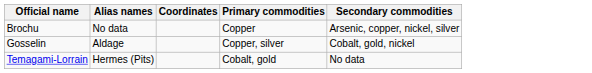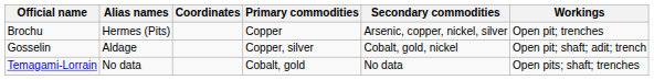 <table class="sortable wikitable">
 <tr>
 <th>Official name</th>
 <th>Alias names</th>
 <th>Coordinates</th>
 <th>Primary commodities</th>
 <th>Secondary commodities</th>
+<th>Workings</th>
 </tr>
 <tr>
 <td>Brochu</td>
-<td>No data</td>
+<td>Hermes (Pits)</td>
 <td></td>
 <td>Copper</td>
 <td>Arsenic, copper, nickel, silver</td>
+<td>Open pit; trenches</td>
 </tr>
 <tr>
 <td>Gosselin</td>
 <td>Aldage</td>
 <td></td>
 <td>Copper, silver</td>
 <td>Cobalt, gold, nickel</td>
+<td>Open pit; shaft; adit; trench</td>
 </tr>
 <tr>
 <td><a href='#'>Temagami-Lorrain</a></td>
-<td>Hermes (Pits)</td>
+<td>No data</td>
 <td></td>
 <td>Cobalt, gold</td>
 <td>No data</td>
+<td>Open pits; shaft; trenches</td>
 </tr>
 </table>
